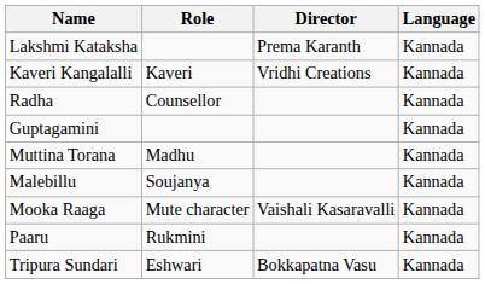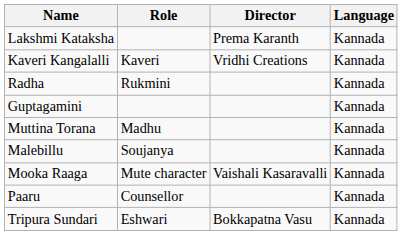 <table class="wikitable">
 <tr>
 <th>Name</th>
 <th>Role</th>
 <th>Director</th>
 <th>Language</th>
 </tr>
 <tr>
 <td>Lakshmi Kataksha</td>
 <td></td>
 <td>Prema Karanth</td>
 <td>Kannada</td>
 </tr>
 <tr>
 <td>Kaveri Kangalalli</td>
 <td>Kaveri</td>
 <td>Vridhi Creations</td>
 <td>Kannada</td>
 </tr>
 <tr>
 <td>Radha</td>
-<td>Counsellor</td>
+<td>Rukmini</td>
 <td></td>
 <td>Kannada</td>
 </tr>
 <tr>
 <td>Guptagamini</td>
 <td></td>
 <td></td>
 <td>Kannada</td>
 </tr>
 <tr>
 <td>Muttina Torana</td>
 <td>Madhu</td>
 <td></td>
 <td>Kannada</td>
 </tr>
 <tr>
 <td>Malebillu</td>
 <td>Soujanya</td>
 <td></td>
 <td>Kannada</td>
 </tr>
 <tr>
 <td>Mooka Raaga</td>
 <td>Mute character</td>
 <td>Vaishali Kasaravalli</td>
 <td>Kannada</td>
 </tr>
 <tr>
 <td>Paaru</td>
-<td>Rukmini</td>
+<td>Counsellor</td>
 <td></td>
 <td>Kannada</td>
 </tr>
 <tr>
 <td>Tripura Sundari</td>
 <td>Eshwari</td>
 <td>Bokkapatna Vasu</td>
 <td>Kannada</td>
 </tr>
 </table>
